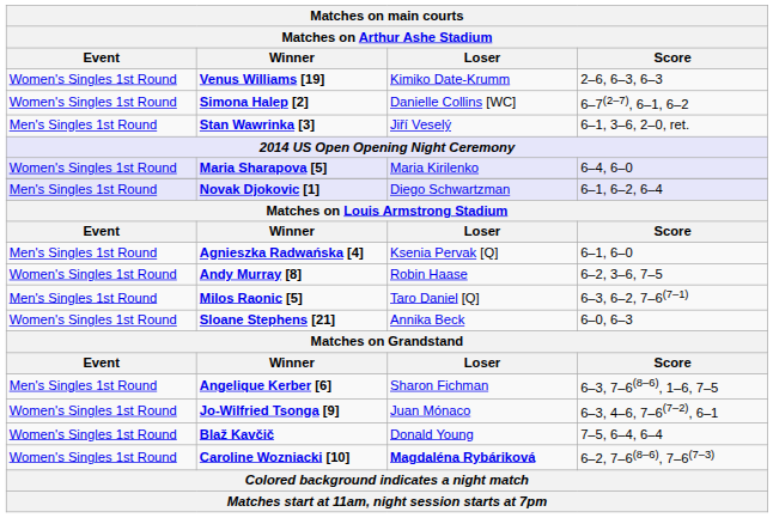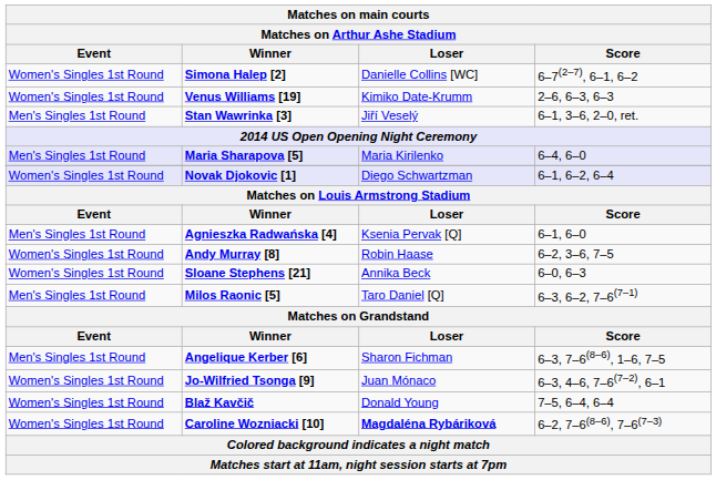 <table class="wikitable collapsible uncollapsed" style="margin:auto;">
 <tr>
 <th colspan="4" style="white-space:nowrap;">Matches on main courts</th>
 </tr>
 <tr>
 <th colspan="4"><strong>Matches on <a href='#'>Arthur Ashe Stadium</a></strong></th>
 </tr>
 <tr>
 <th width=220>Event</th>
 <th width=220>Winner</th>
 <th width=220>Loser</th>
 <th width=220>Score</th>
 </tr>
 <tr>
 <td><a href='#'>Women's Singles 1st Round</a></td>
+<td><strong> <a href='#'>Simona Halep</a> [2]</strong></td>
+<td> <a href='#'>Danielle Collins</a> [WC]</td>
+<td>6–7<sup>(2–7)</sup>, 6–1, 6–2</td>
+</tr>
+<tr>
+<td><a href='#'>Women's Singles 1st Round</a></td>
 <td><strong> <a href='#'>Venus Williams</a> [19]</strong></td>
 <td> <a href='#'>Kimiko Date-Krumm</a></td>
 <td>2–6, 6–3, 6–3</td>
-</tr>
-<tr>
-<td><a href='#'>Women's Singles 1st Round</a></td>
-<td><strong> <a href='#'>Simona Halep</a> [2]</strong></td>
-<td> <a href='#'>Danielle Collins</a> [WC]</td>
-<td>6–7<sup>(2–7)</sup>, 6–1, 6–2</td>
 </tr>
 <tr>
 <td><a href='#'>Men's Singles 1st Round</a></td>
 <td><strong> <a href='#'>Stan Wawrinka</a> [3] </strong></td>
 <td> <a href='#'>Jiří Veselý</a></td>
 <td>6–1, 3–6, 2–0, ret.</td>
 </tr>
 <tr bgcolor=lavender>
 <td colspan=4 style="text-align:center;"><strong><em>2014 US Open Opening Night Ceremony</em></strong></td>
 </tr>
 <tr bgcolor=lavender>
-<td><a href='#'>Women's Singles 1st Round</a></td>
+<td><a href='#'>Men's Singles 1st Round</a></td>
 <td><strong> <a href='#'>Maria Sharapova</a> [5]</strong></td>
 <td> <a href='#'>Maria Kirilenko</a></td>
 <td>6–4, 6–0</td>
 </tr>
 <tr>
 </tr>
 <tr bgcolor=lavender>
-<td><a href='#'>Men's Singles 1st Round</a></td>
+<td><a href='#'>Women's Singles 1st Round</a></td>
 <td><strong> <a href='#'>Novak Djokovic</a> [1]</strong></td>
 <td> <a href='#'>Diego Schwartzman</a></td>
 <td>6–1, 6–2, 6–4</td>
 </tr>
 <tr>
 <th colspan="4"><strong>Matches on <a href='#'>Louis Armstrong Stadium</a></strong></th>
 </tr>
 <tr>
 <th width=220>Event</th>
 <th width=220>Winner</th>
 <th width=220>Loser</th>
 <th width=220>Score</th>
 </tr>
 <tr>
 <td><a href='#'>Men's Singles 1st Round</a></td>
 <td><strong> <a href='#'>Agnieszka Radwańska</a> [4]</strong></td>
 <td> <a href='#'>Ksenia Pervak</a> [Q]</td>
 <td>6–1, 6–0</td>
 </tr>
 <tr>
 <td><a href='#'>Women's Singles 1st Round</a></td>
 <td><strong> <a href='#'>Andy Murray</a> [8]</strong></td>
 <td> <a href='#'>Robin Haase</a></td>
 <td>6–2, 3–6, 7–5</td>
 </tr>
 <tr>
+<td><a href='#'>Women's Singles 1st Round</a></td>
+<td><strong> <a href='#'>Sloane Stephens</a> [21]</strong></td>
+<td> <a href='#'>Annika Beck</a></td>
+<td>6–0, 6–3</td>
+</tr>
+<tr>
 <td><a href='#'>Men's Singles 1st Round</a></td>
 <td><strong> <a href='#'>Milos Raonic</a> [5]</strong></td>
 <td> <a href='#'>Taro Daniel</a> [Q]</td>
 <td>6–3, 6–2, 7–6<sup>(7–1)</sup></td>
-</tr>
-<tr>
-<td><a href='#'>Women's Singles 1st Round</a></td>
-<td><strong> <a href='#'>Sloane Stephens</a> [21]</strong></td>
-<td> <a href='#'>Annika Beck</a></td>
-<td>6–0, 6–3</td>
 </tr>
 <tr>
 <th colspan="4"><strong>Matches on Grandstand</strong></th>
 </tr>
 <tr>
 <th width=220>Event</th>
 <th width=220>Winner</th>
 <th width=220>Loser</th>
 <th width=220>Score</th>
 </tr>
 <tr>
 <td><a href='#'>Men's Singles 1st Round</a></td>
 <td><strong> <a href='#'>Angelique Kerber</a> [6]</strong></td>
 <td> <a href='#'>Sharon Fichman</a></td>
 <td>6–3, 7–6<sup>(8–6)</sup>, 1–6, 7–5</td>
 </tr>
 <tr>
 <td><a href='#'>Women's Singles 1st Round</a></td>
 <td><strong> <a href='#'>Jo-Wilfried Tsonga</a> [9]</strong></td>
 <td> <a href='#'>Juan Mónaco</a></td>
 <td>6–3, 4–6, 7–6<sup>(7–2)</sup>, 6–1</td>
 </tr>
 <tr>
 <td><a href='#'>Women's Singles 1st Round</a></td>
 <td><strong> <a href='#'>Blaž Kavčič</a> </strong></td>
 <td> <a href='#'>Donald Young</a></td>
 <td>7–5, 6–4, 6–4</td>
 </tr>
 <tr>
 <td><a href='#'>Women's Singles 1st Round</a></td>
 <td><strong> <a href='#'>Caroline Wozniacki</a> [10]</strong></td>
 <td><strong> <a href='#'>Magdaléna Rybáriková</a></strong></td>
 <td>6–2, 7–6<sup>(8–6)</sup>,  7–6<sup>(7–3)</sup></td>
 </tr>
 <tr>
 <th colspan=4><em>Colored background indicates a night match</em></th>
 </tr>
 <tr>
 <th colspan=4><em>Matches start at 11am, night session starts at 7pm</em></th>
 </tr>
 </table>
